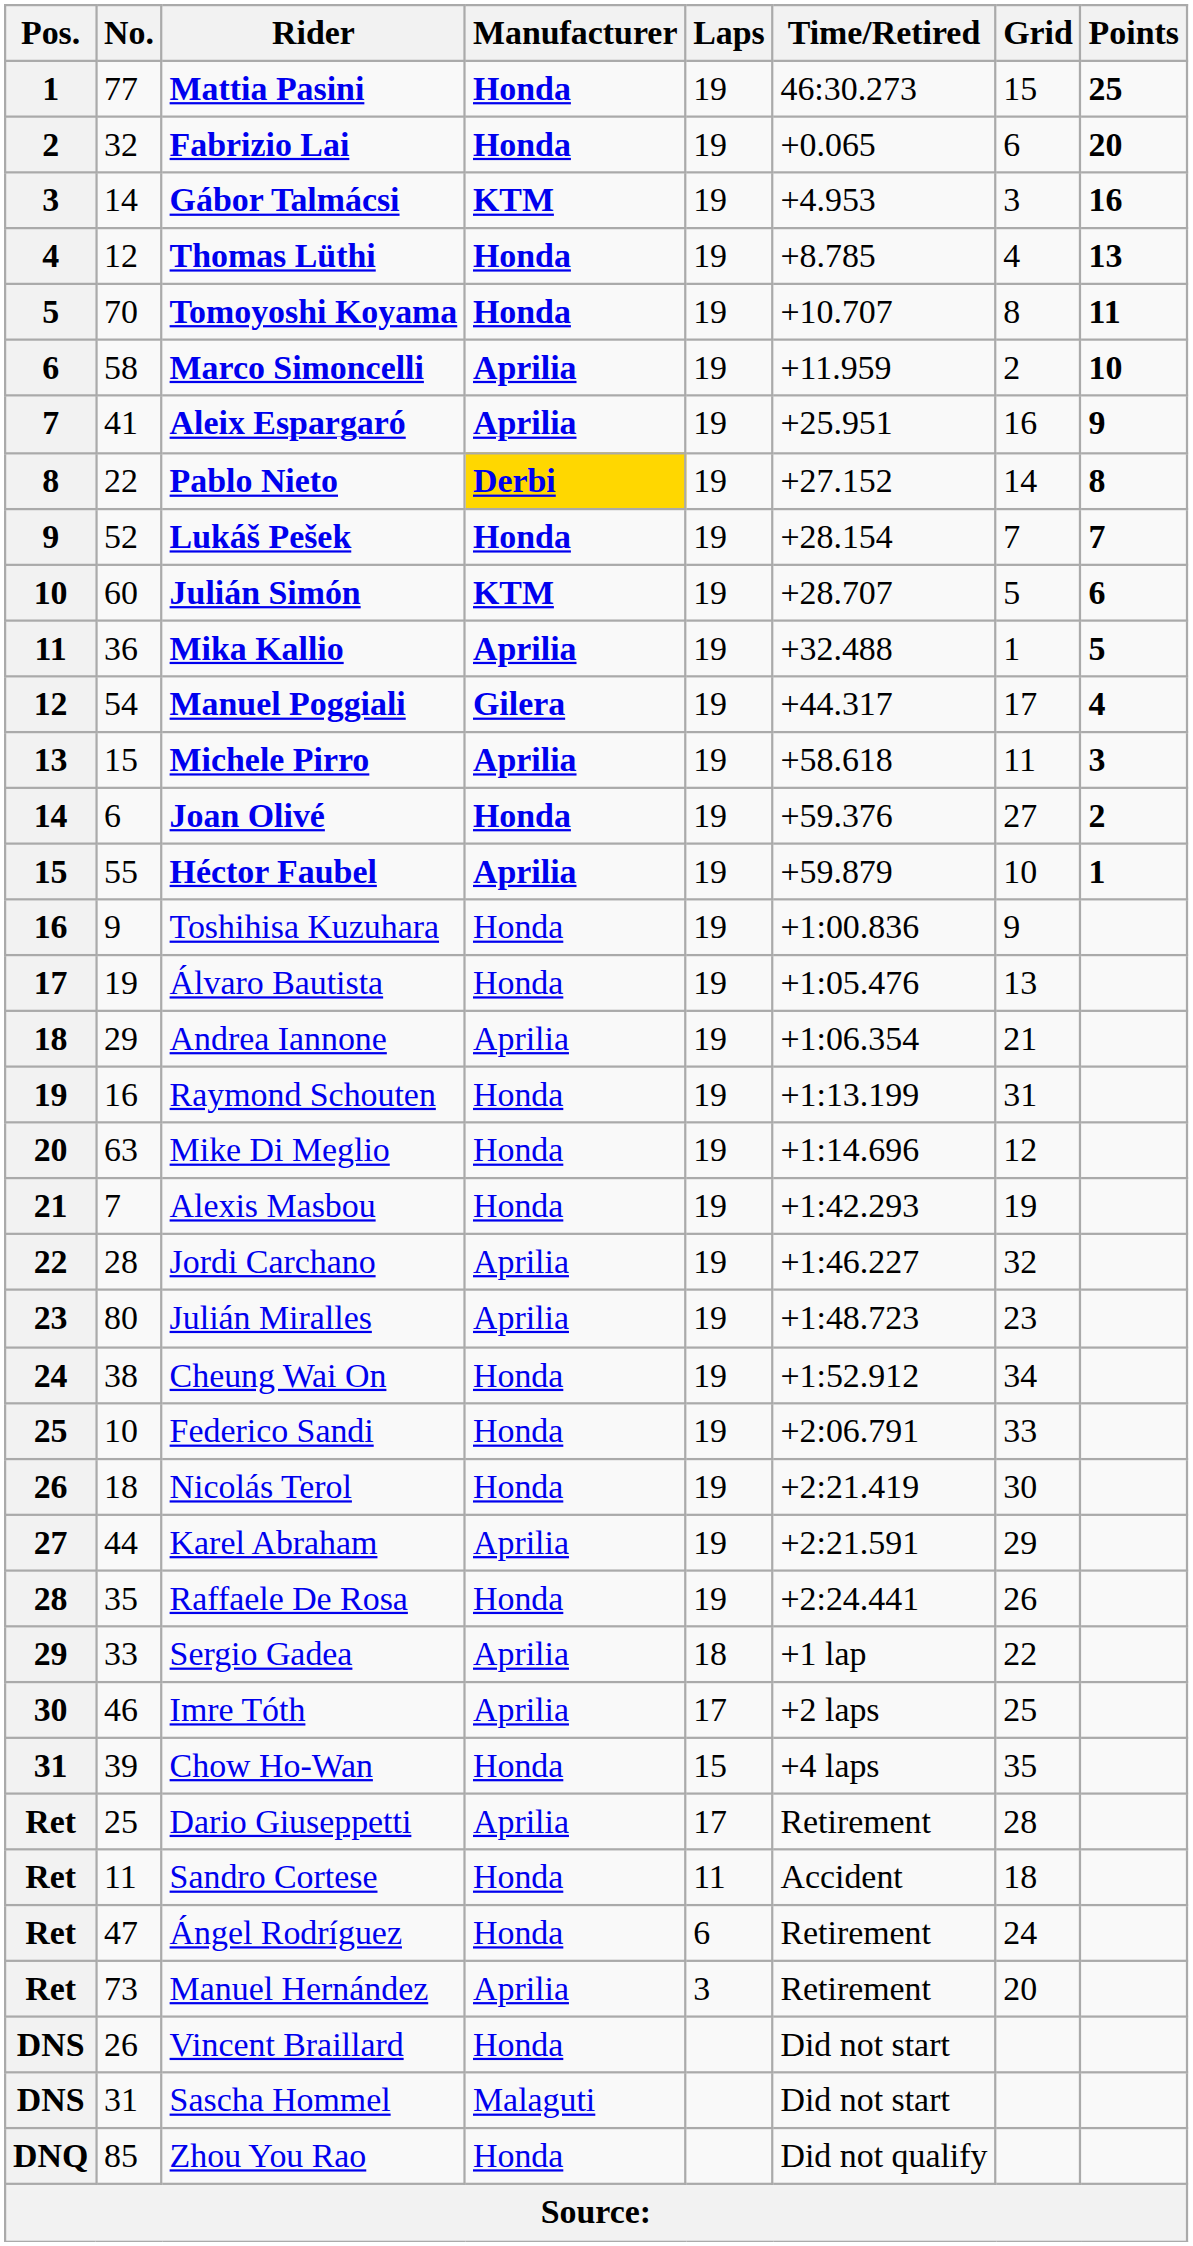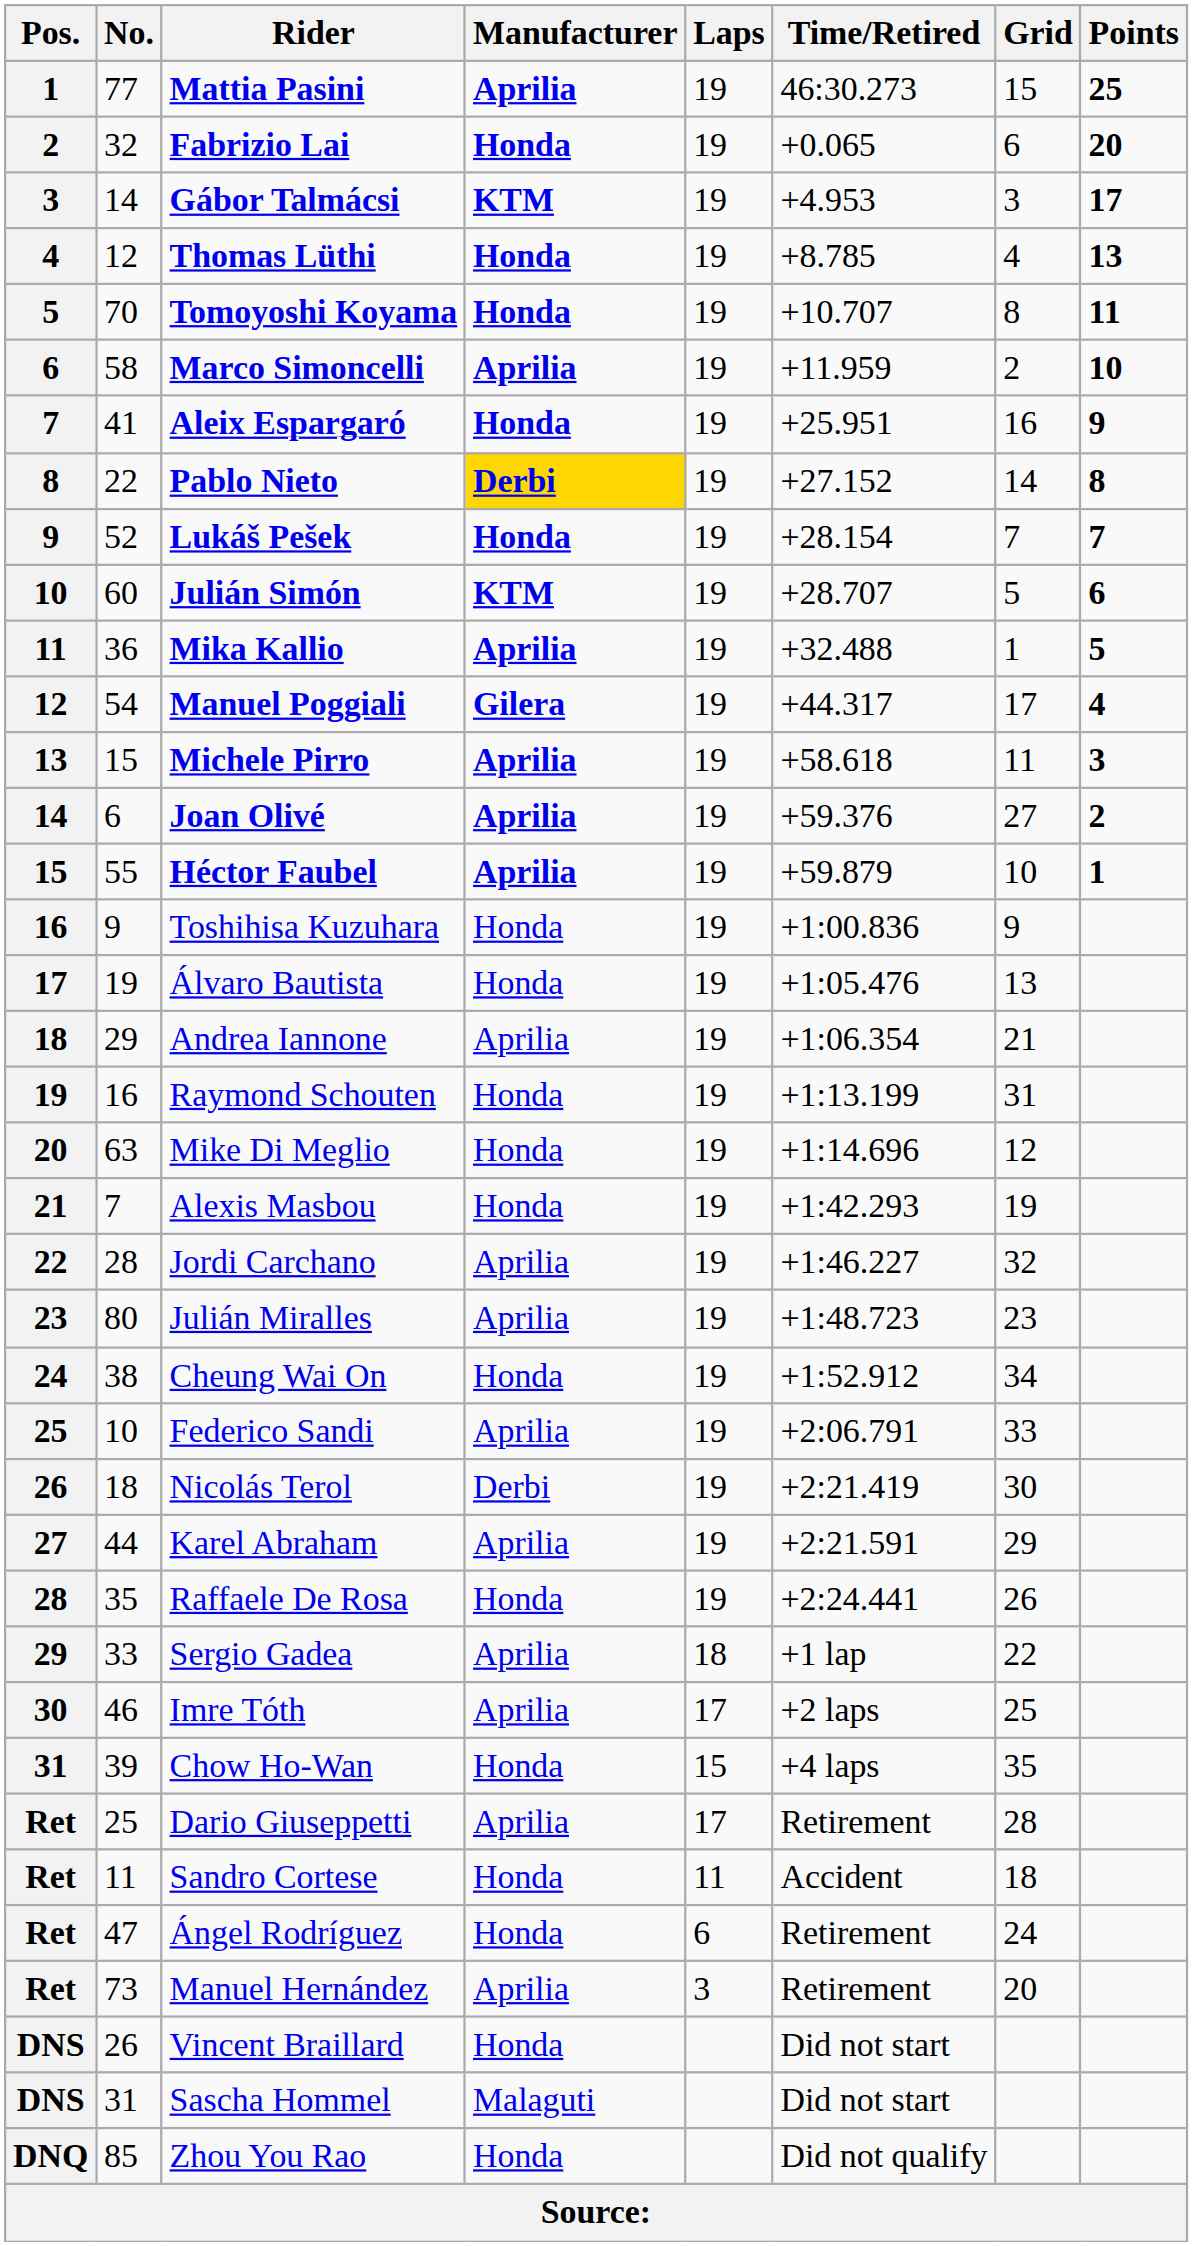 <table class="wikitable" style="font-size: 95%;">
 <tr>
 <th>Pos.</th>
 <th>No.</th>
 <th>Rider</th>
 <th>Manufacturer</th>
 <th>Laps</th>
 <th>Time/Retired</th>
 <th>Grid</th>
 <th>Points</th>
 </tr>
 <tr>
 <th>1</th>
 <td>77</td>
 <td> <strong><a href='#'>Mattia Pasini</a></strong></td>
-<td><strong><a href='#'>Honda</a></strong></td>
+<td><strong><a href='#'>Aprilia</a></strong></td>
 <td>19</td>
 <td>46:30.273</td>
 <td>15</td>
 <td><strong>25</strong></td>
 </tr>
 <tr>
 <th>2</th>
 <td>32</td>
 <td> <strong><a href='#'>Fabrizio Lai</a></strong></td>
 <td><strong><a href='#'>Honda</a></strong></td>
 <td>19</td>
 <td>+0.065</td>
 <td>6</td>
 <td><strong>20</strong></td>
 </tr>
 <tr>
 <th>3</th>
 <td>14</td>
 <td> <strong><a href='#'>Gábor Talmácsi</a></strong></td>
 <td><strong><a href='#'>KTM</a></strong></td>
 <td>19</td>
 <td>+4.953</td>
 <td>3</td>
-<td><strong>16</strong></td>
+<td><strong>17</strong></td>
 </tr>
 <tr>
 <th>4</th>
 <td>12</td>
 <td> <strong><a href='#'>Thomas Lüthi</a></strong></td>
 <td><strong><a href='#'>Honda</a></strong></td>
 <td>19</td>
 <td>+8.785</td>
 <td>4</td>
 <td><strong>13</strong></td>
 </tr>
 <tr>
 <th>5</th>
 <td>70</td>
 <td> <strong><a href='#'>Tomoyoshi Koyama</a></strong></td>
 <td><strong><a href='#'>Honda</a></strong></td>
 <td>19</td>
 <td>+10.707</td>
 <td>8</td>
 <td><strong>11</strong></td>
 </tr>
 <tr>
 <th>6</th>
 <td>58</td>
 <td> <strong><a href='#'>Marco Simoncelli</a></strong></td>
 <td><strong><a href='#'>Aprilia</a></strong></td>
 <td>19</td>
 <td>+11.959</td>
 <td>2</td>
 <td><strong>10</strong></td>
 </tr>
 <tr>
 <th>7</th>
 <td>41</td>
 <td> <strong><a href='#'>Aleix Espargaró</a></strong></td>
-<td><strong><a href='#'>Aprilia</a></strong></td>
+<td><strong><a href='#'>Honda</a></strong></td>
 <td>19</td>
 <td>+25.951</td>
 <td>16</td>
 <td><strong>9</strong></td>
 </tr>
 <tr>
 <th>8</th>
 <td>22</td>
 <td> <strong><a href='#'>Pablo Nieto</a></strong></td>
 <td style="background: gold;"><strong><a href='#'>Derbi</a></strong></td>
 <td>19</td>
 <td>+27.152</td>
 <td>14</td>
 <td><strong>8</strong></td>
 </tr>
 <tr>
 <th>9</th>
 <td>52</td>
 <td> <strong><a href='#'>Lukáš Pešek</a></strong></td>
 <td><strong><a href='#'>Honda</a></strong></td>
 <td>19</td>
 <td>+28.154</td>
 <td>7</td>
 <td><strong>7</strong></td>
 </tr>
 <tr>
 <th>10</th>
 <td>60</td>
 <td> <strong><a href='#'>Julián Simón</a></strong></td>
 <td><strong><a href='#'>KTM</a></strong></td>
 <td>19</td>
 <td>+28.707</td>
 <td>5</td>
 <td><strong>6</strong></td>
 </tr>
 <tr>
 <th>11</th>
 <td>36</td>
 <td> <strong><a href='#'>Mika Kallio</a></strong></td>
 <td><strong><a href='#'>Aprilia</a></strong></td>
 <td>19</td>
 <td>+32.488</td>
 <td>1</td>
 <td><strong>5</strong></td>
 </tr>
 <tr>
 <th>12</th>
 <td>54</td>
 <td> <strong><a href='#'>Manuel Poggiali</a></strong></td>
 <td><strong><a href='#'>Gilera</a></strong></td>
 <td>19</td>
 <td>+44.317</td>
 <td>17</td>
 <td><strong>4</strong></td>
 </tr>
 <tr>
 <th>13</th>
 <td>15</td>
 <td> <strong><a href='#'>Michele Pirro</a></strong></td>
 <td><strong><a href='#'>Aprilia</a></strong></td>
 <td>19</td>
 <td>+58.618</td>
 <td>11</td>
 <td><strong>3</strong></td>
 </tr>
 <tr>
 <th>14</th>
 <td>6</td>
 <td> <strong><a href='#'>Joan Olivé</a></strong></td>
-<td><strong><a href='#'>Honda</a></strong></td>
+<td><strong><a href='#'>Aprilia</a></strong></td>
 <td>19</td>
 <td>+59.376</td>
 <td>27</td>
 <td><strong>2</strong></td>
 </tr>
 <tr>
 <th>15</th>
 <td>55</td>
 <td> <strong><a href='#'>Héctor Faubel</a></strong></td>
 <td><strong><a href='#'>Aprilia</a></strong></td>
 <td>19</td>
 <td>+59.879</td>
 <td>10</td>
 <td><strong>1</strong></td>
 </tr>
 <tr>
 <th>16</th>
 <td>9</td>
 <td> <a href='#'>Toshihisa Kuzuhara</a></td>
 <td><a href='#'>Honda</a></td>
 <td>19</td>
 <td>+1:00.836</td>
 <td>9</td>
 <td></td>
 </tr>
 <tr>
 <th>17</th>
 <td>19</td>
 <td> <a href='#'>Álvaro Bautista</a></td>
 <td><a href='#'>Honda</a></td>
 <td>19</td>
 <td>+1:05.476</td>
 <td>13</td>
 <td></td>
 </tr>
 <tr>
 <th>18</th>
 <td>29</td>
 <td> <a href='#'>Andrea Iannone</a></td>
 <td><a href='#'>Aprilia</a></td>
 <td>19</td>
 <td>+1:06.354</td>
 <td>21</td>
 <td></td>
 </tr>
 <tr>
 <th>19</th>
 <td>16</td>
 <td> <a href='#'>Raymond Schouten</a></td>
 <td><a href='#'>Honda</a></td>
 <td>19</td>
 <td>+1:13.199</td>
 <td>31</td>
 <td></td>
 </tr>
 <tr>
 <th>20</th>
 <td>63</td>
 <td> <a href='#'>Mike Di Meglio</a></td>
 <td><a href='#'>Honda</a></td>
 <td>19</td>
 <td>+1:14.696</td>
 <td>12</td>
 <td></td>
 </tr>
 <tr>
 <th>21</th>
 <td>7</td>
 <td> <a href='#'>Alexis Masbou</a></td>
 <td><a href='#'>Honda</a></td>
 <td>19</td>
 <td>+1:42.293</td>
 <td>19</td>
 <td></td>
 </tr>
 <tr>
 <th>22</th>
 <td>28</td>
 <td> <a href='#'>Jordi Carchano</a></td>
 <td><a href='#'>Aprilia</a></td>
 <td>19</td>
 <td>+1:46.227</td>
 <td>32</td>
 <td></td>
 </tr>
 <tr>
 <th>23</th>
 <td>80</td>
 <td> <a href='#'>Julián Miralles</a></td>
 <td><a href='#'>Aprilia</a></td>
 <td>19</td>
 <td>+1:48.723</td>
 <td>23</td>
 <td></td>
 </tr>
 <tr>
 <th>24</th>
 <td>38</td>
 <td> <a href='#'>Cheung Wai On</a></td>
 <td><a href='#'>Honda</a></td>
 <td>19</td>
 <td>+1:52.912</td>
 <td>34</td>
 <td></td>
 </tr>
 <tr>
 <th>25</th>
 <td>10</td>
 <td> <a href='#'>Federico Sandi</a></td>
-<td><a href='#'>Honda</a></td>
+<td><a href='#'>Aprilia</a></td>
 <td>19</td>
 <td>+2:06.791</td>
 <td>33</td>
 <td></td>
 </tr>
 <tr>
 <th>26</th>
 <td>18</td>
 <td> <a href='#'>Nicolás Terol</a></td>
-<td><a href='#'>Honda</a></td>
+<td><a href='#'>Derbi</a></td>
 <td>19</td>
 <td>+2:21.419</td>
 <td>30</td>
 <td></td>
 </tr>
 <tr>
 <th>27</th>
 <td>44</td>
 <td> <a href='#'>Karel Abraham</a></td>
 <td><a href='#'>Aprilia</a></td>
 <td>19</td>
 <td>+2:21.591</td>
 <td>29</td>
 <td></td>
 </tr>
 <tr>
 <th>28</th>
 <td>35</td>
 <td> <a href='#'>Raffaele De Rosa</a></td>
 <td><a href='#'>Honda</a></td>
 <td>19</td>
 <td>+2:24.441</td>
 <td>26</td>
 <td></td>
 </tr>
 <tr>
 <th>29</th>
 <td>33</td>
 <td> <a href='#'>Sergio Gadea</a></td>
 <td><a href='#'>Aprilia</a></td>
 <td>18</td>
 <td>+1 lap</td>
 <td>22</td>
 <td></td>
 </tr>
 <tr>
 <th>30</th>
 <td>46</td>
 <td> <a href='#'>Imre Tóth</a></td>
 <td><a href='#'>Aprilia</a></td>
 <td>17</td>
 <td>+2 laps</td>
 <td>25</td>
 <td></td>
 </tr>
 <tr>
 <th>31</th>
 <td>39</td>
 <td> <a href='#'>Chow Ho-Wan</a></td>
 <td><a href='#'>Honda</a></td>
 <td>15</td>
 <td>+4 laps</td>
 <td>35</td>
 <td></td>
 </tr>
 <tr>
 <th>Ret</th>
 <td>25</td>
 <td> <a href='#'>Dario Giuseppetti</a></td>
 <td><a href='#'>Aprilia</a></td>
 <td>17</td>
 <td>Retirement</td>
 <td>28</td>
 <td></td>
 </tr>
 <tr>
 <th>Ret</th>
 <td>11</td>
 <td> <a href='#'>Sandro Cortese</a></td>
 <td><a href='#'>Honda</a></td>
 <td>11</td>
 <td>Accident</td>
 <td>18</td>
 <td></td>
 </tr>
 <tr>
 <th>Ret</th>
 <td>47</td>
 <td> <a href='#'>Ángel Rodríguez</a></td>
 <td><a href='#'>Honda</a></td>
 <td>6</td>
 <td>Retirement</td>
 <td>24</td>
 <td></td>
 </tr>
 <tr>
 <th>Ret</th>
 <td>73</td>
 <td> <a href='#'>Manuel Hernández</a></td>
 <td><a href='#'>Aprilia</a></td>
 <td>3</td>
 <td>Retirement</td>
 <td>20</td>
 <td></td>
 </tr>
 <tr>
 <th>DNS</th>
 <td>26</td>
 <td> <a href='#'>Vincent Braillard</a></td>
 <td><a href='#'>Honda</a></td>
 <td></td>
 <td>Did not start</td>
 <td></td>
 <td></td>
 </tr>
 <tr>
 <th>DNS</th>
 <td>31</td>
 <td> <a href='#'>Sascha Hommel</a></td>
 <td><a href='#'>Malaguti</a></td>
 <td></td>
 <td>Did not start</td>
 <td></td>
 <td></td>
 </tr>
 <tr>
 <th>DNQ</th>
 <td>85</td>
 <td> <a href='#'>Zhou You Rao</a></td>
 <td><a href='#'>Honda</a></td>
 <td></td>
 <td>Did not qualify</td>
 <td></td>
 <td></td>
 </tr>
 <tr>
 <th colspan=8>Source: </th>
 </tr>
 </table>
